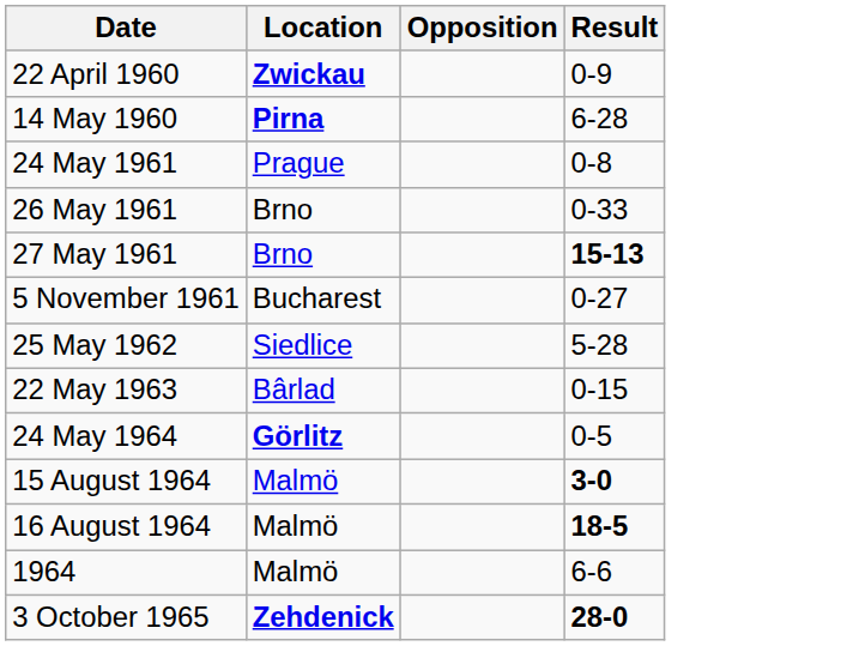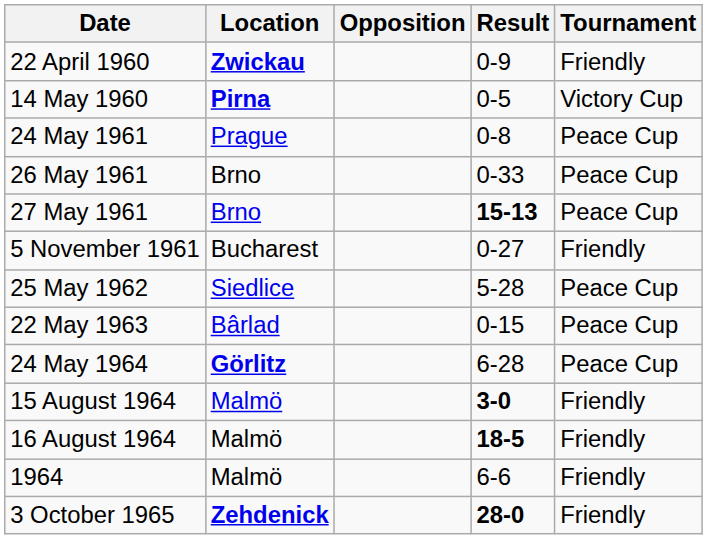 <table class="wikitable">
 <tr align="left">
 <th>Date</th>
 <th>Location</th>
 <th>Opposition</th>
 <th>Result</th>
+<th>Tournament</th>
 </tr>
 <tr>
 <td>22 April 1960</td>
 <td><strong><a href='#'>Zwickau</a></strong></td>
 <td></td>
 <td>0-9</td>
+<td>Friendly</td>
 </tr>
 <tr>
 <td>14 May 1960</td>
 <td><strong><a href='#'>Pirna</a></strong></td>
 <td></td>
-<td>6-28</td>
+<td>0-5</td>
+<td>Victory Cup</td>
 </tr>
 <tr>
 <td>24 May 1961</td>
 <td><a href='#'>Prague</a></td>
 <td></td>
 <td>0-8</td>
+<td>Peace Cup</td>
 </tr>
 <tr>
 <td>26 May 1961</td>
 <td>Brno</td>
 <td></td>
 <td>0-33</td>
+<td>Peace Cup</td>
 </tr>
 <tr>
 <td>27 May 1961</td>
 <td><a href='#'>Brno</a></td>
 <td></td>
 <td><strong>15-13</strong></td>
+<td>Peace Cup</td>
 </tr>
 <tr>
 <td>5 November 1961</td>
 <td>Bucharest</td>
 <td></td>
 <td>0-27</td>
+<td>Friendly</td>
 </tr>
 <tr>
 <td>25 May 1962</td>
 <td><a href='#'>Siedlice</a></td>
 <td></td>
 <td>5-28</td>
+<td>Peace Cup</td>
 </tr>
 <tr>
 <td>22 May 1963</td>
 <td><a href='#'>Bârlad</a></td>
 <td></td>
 <td>0-15</td>
+<td>Peace Cup</td>
 </tr>
 <tr>
 <td>24 May 1964</td>
 <td><strong><a href='#'>Görlitz</a></strong></td>
 <td></td>
-<td>0-5</td>
+<td>6-28</td>
+<td>Peace Cup</td>
 </tr>
 <tr>
 <td>15 August 1964</td>
 <td><a href='#'>Malmö</a></td>
 <td></td>
 <td><strong>3-0</strong></td>
+<td>Friendly</td>
 </tr>
 <tr>
 <td>16 August 1964</td>
 <td>Malmö</td>
 <td></td>
 <td><strong>18-5</strong></td>
+<td>Friendly</td>
 </tr>
 <tr>
 <td>1964</td>
 <td>Malmö</td>
 <td></td>
 <td>6-6</td>
+<td>Friendly</td>
 </tr>
 <tr>
 <td>3 October 1965</td>
 <td><strong><a href='#'>Zehdenick</a></strong></td>
 <td></td>
 <td><strong>28-0</strong></td>
+<td>Friendly</td>
 </tr>
 </table>
